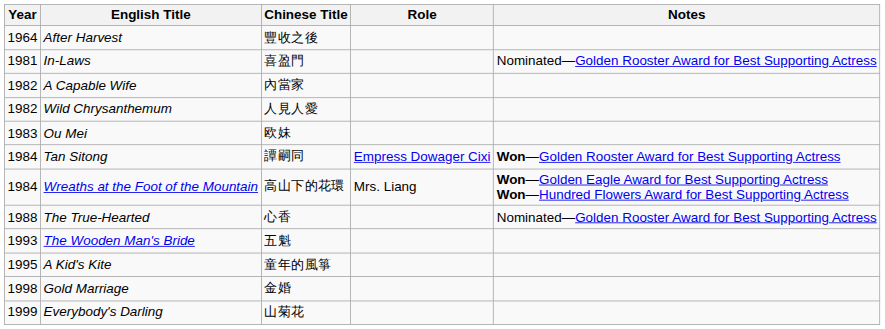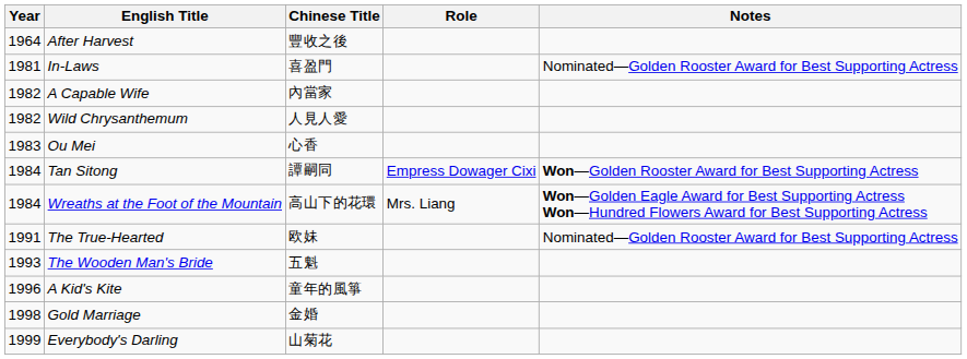 <table class="wikitable sortable">
 <tr>
 <th>Year</th>
 <th>English Title</th>
 <th>Chinese Title</th>
 <th>Role</th>
 <th>Notes</th>
 </tr>
 <tr>
 <td>1964</td>
 <td><em>After Harvest</em></td>
 <td>豐收之後</td>
 <td></td>
 <td></td>
 </tr>
 <tr>
 <td>1981</td>
 <td><em>In-Laws</em></td>
 <td>喜盈門</td>
 <td></td>
 <td>Nominated—<a href='#'>Golden Rooster Award for Best Supporting Actress</a></td>
 </tr>
 <tr>
 <td>1982</td>
 <td><em>A Capable Wife</em></td>
 <td>內當家</td>
 <td></td>
 <td></td>
 </tr>
 <tr>
 <td>1982</td>
 <td><em>Wild Chrysanthemum</em></td>
 <td>人見人愛</td>
 <td></td>
 <td></td>
 </tr>
 <tr>
 <td>1983</td>
 <td><em>Ou Mei</em></td>
-<td>欧妹</td>
+<td>心香</td>
 <td></td>
 <td></td>
 </tr>
 <tr>
 <td>1984</td>
 <td><em>Tan Sitong</em></td>
 <td>譚嗣同</td>
 <td><a href='#'>Empress Dowager Cixi</a></td>
 <td><strong>Won</strong>—<a href='#'>Golden Rooster Award for Best Supporting Actress</a></td>
 </tr>
 <tr>
 <td>1984</td>
 <td><em><a href='#'>Wreaths at the Foot of the Mountain</a></em></td>
 <td>高山下的花環</td>
 <td>Mrs. Liang</td>
 <td><strong>Won</strong>—<a href='#'>Golden Eagle Award for Best Supporting Actress</a><br><strong>Won</strong>—<a href='#'>Hundred Flowers Award for Best Supporting Actress</a></td>
 </tr>
 <tr>
-<td>1988</td>
+<td>1991</td>
 <td><em>The True-Hearted</em></td>
-<td>心香</td>
+<td>欧妹</td>
 <td></td>
 <td>Nominated—<a href='#'>Golden Rooster Award for Best Supporting Actress</a></td>
 </tr>
 <tr>
 <td>1993</td>
 <td><em><a href='#'>The Wooden Man's Bride</a></em></td>
 <td>五魁</td>
 <td></td>
 <td></td>
 </tr>
 <tr>
-<td>1995</td>
+<td>1996</td>
 <td><em>A Kid's Kite</em></td>
 <td>童年的風箏</td>
 <td></td>
 <td></td>
 </tr>
 <tr>
 <td>1998</td>
 <td><em>Gold Marriage</em></td>
 <td>金婚</td>
 <td></td>
 <td></td>
 </tr>
 <tr>
 <td>1999</td>
 <td><em>Everybody's Darling</em></td>
 <td>山菊花</td>
 <td></td>
 <td></td>
 </tr>
 </table>
